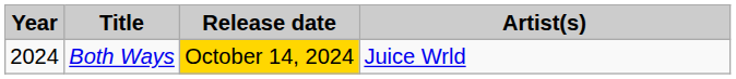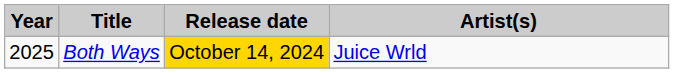 <table class="wikitable" style="font-size:95%">
 <tr>
 <th style="background:#ccc;">Year</th>
 <th style="background:#ccc;">Title</th>
 <th style="background:#ccc;">Release date</th>
 <th style="background:#ccc; width:250px;">Artist(s)</th>
 </tr>
 <tr>
-<td>2024</td>
+<td>2025</td>
 <td><em><a href='#'>Both Ways</a></em></td>
 <td style="background: gold;">October 14, 2024</td>
 <td><a href='#'>Juice Wrld</a></td>
 </tr>
 </table>
